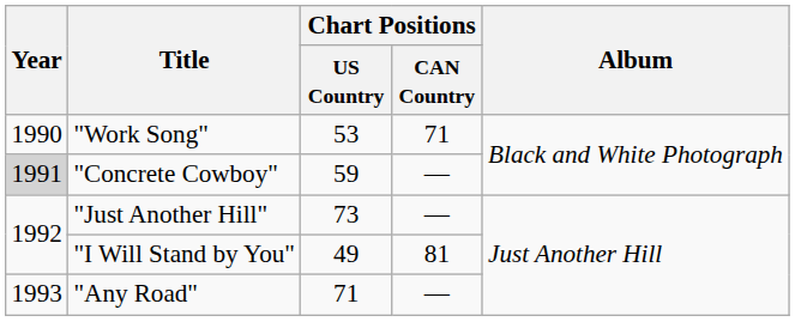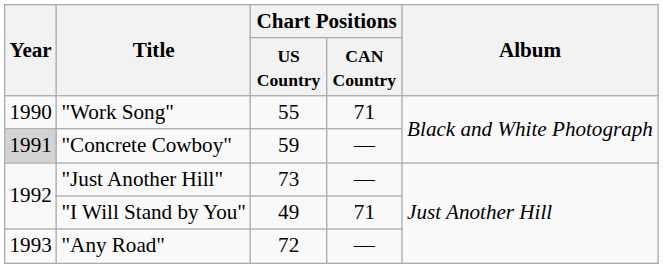 <table class="wikitable">
 <tr>
 <th rowspan="2">Year</th>
 <th rowspan="2">Title</th>
 <th colspan="2">Chart Positions</th>
 <th rowspan="2">Album</th>
 </tr>
 <tr>
 <th width=50><small>US Country</small></th>
 <th width=50><small>CAN Country</small></th>
 </tr>
 <tr>
 <td>1990</td>
 <td>"Work Song"</td>
-<td align="center">53</td>
+<td align="center">55</td>
 <td align="center">71</td>
 <td rowspan=2><em>Black and White Photograph</em></td>
 </tr>
 <tr>
 <td style="background: lightgrey;">1991</td>
 <td>"Concrete Cowboy"</td>
 <td align="center">59</td>
 <td align="center">—</td>
 </tr>
 <tr>
 <td rowspan=2>1992</td>
 <td>"Just Another Hill"</td>
 <td align="center">73</td>
 <td align="center">—</td>
 <td rowspan=3><em>Just Another Hill</em></td>
 </tr>
 <tr>
 <td>"I Will Stand by You"</td>
 <td align="center">49</td>
-<td align="center">81</td>
+<td align="center">71</td>
 </tr>
 <tr>
 <td>1993</td>
 <td>"Any Road"</td>
-<td align="center">71</td>
+<td align="center">72</td>
 <td align="center">—</td>
 </tr>
 </table>
